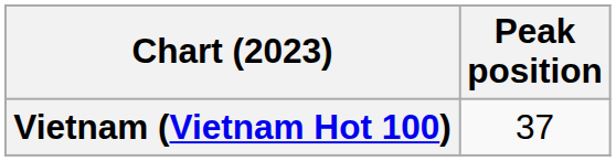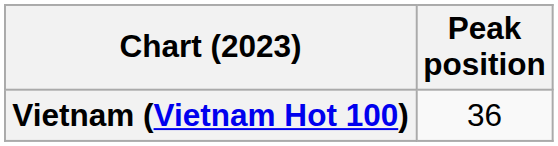 <table class="wikitable plainrowheaders" style="text-align:center">
 <tr>
 <th scope="col">Chart (2023)</th>
 <th scope="col">Peak<br>position</th>
 </tr>
 <tr>
 <th scope="row">Vietnam (<a href='#'>Vietnam Hot 100</a>)</th>
-<td>37</td>
+<td>36</td>
 </tr>
 </table>
